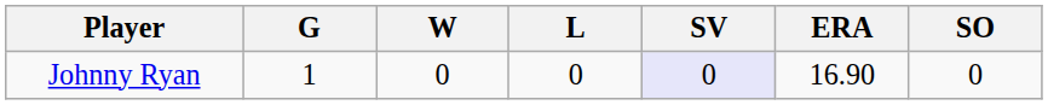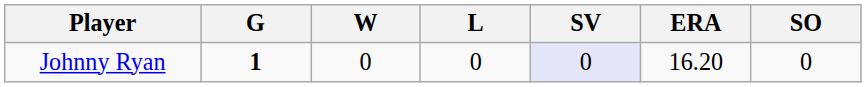 <table class="wikitable sortable">
 <tr>
 <th bgcolor="#DDDDFF" width="16%">Player</th>
 <th bgcolor="#DDDDFF" width="9%">G</th>
 <th bgcolor="#DDDDFF" width="9%">W</th>
 <th bgcolor="#DDDDFF" width="9%">L</th>
 <th bgcolor="#DDDDFF" width="9%">SV</th>
 <th bgcolor="#DDDDFF" width="9%">ERA</th>
 <th bgcolor="#DDDDFF" width="9%">SO</th>
 </tr>
 <tr align=center>
 <td><a href='#'>Johnny Ryan</a></td>
-<td>1</td>
+<td><strong>1</strong></td>
 <td>0</td>
 <td>0</td>
 <td style="background: lavender;">0</td>
-<td>16.90</td>
+<td>16.20</td>
 <td>0</td>
 </tr>
 </table>
